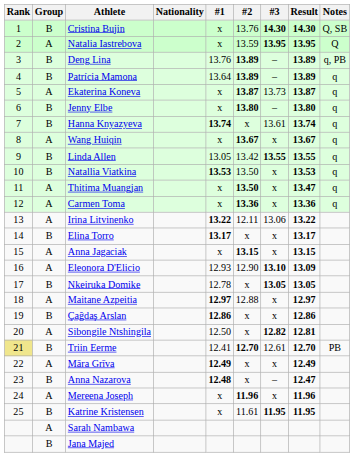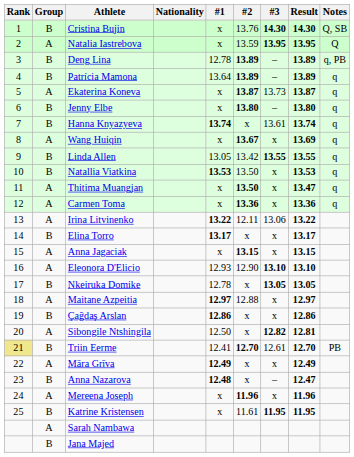 <table class="wikitable sortable" style="text-align:center">
 <tr>
 <th>Rank</th>
 <th>Group</th>
 <th>Athlete</th>
 <th>Nationality</th>
 <th>#1</th>
 <th>#2</th>
 <th>#3</th>
 <th>Result</th>
 <th>Notes</th>
 </tr>
 <tr bgcolor=ccffcc>
 <td>1</td>
 <td>B</td>
 <td align="left"><a href='#'>Cristina Bujin</a></td>
 <td align=left></td>
 <td>x</td>
 <td>13.76</td>
 <td><strong>14.30</strong></td>
 <td><strong>14.30</strong></td>
 <td>Q, SB</td>
 </tr>
 <tr bgcolor=ccffcc>
 <td>2</td>
 <td>A</td>
 <td align="left"><a href='#'>Natalia Iastrebova</a></td>
 <td align=left></td>
 <td>x</td>
 <td>13.59</td>
 <td><strong>13.95</strong></td>
 <td><strong>13.95</strong></td>
 <td>Q</td>
 </tr>
 <tr bgcolor=ddffdd>
 <td>3</td>
 <td>B</td>
 <td align="left"><a href='#'>Deng Lina</a></td>
 <td align=left></td>
-<td>13.76</td>
+<td>12.78</td>
 <td><strong>13.89</strong></td>
 <td>–</td>
 <td><strong>13.89</strong></td>
 <td>q, PB</td>
 </tr>
 <tr bgcolor=ddffdd>
 <td>4</td>
 <td>B</td>
 <td align="left"><a href='#'>Patrícia Mamona</a></td>
 <td align=left></td>
 <td>13.64</td>
 <td><strong>13.89</strong></td>
 <td>–</td>
 <td><strong>13.89</strong></td>
 <td>q</td>
 </tr>
 <tr bgcolor=ddffdd>
 <td>5</td>
 <td>A</td>
 <td align="left"><a href='#'>Ekaterina Koneva</a></td>
 <td align=left></td>
 <td>x</td>
 <td><strong>13.87</strong></td>
 <td>13.73</td>
 <td><strong>13.87</strong></td>
 <td>q</td>
 </tr>
 <tr bgcolor=ddffdd>
 <td>6</td>
 <td>B</td>
 <td align="left"><a href='#'>Jenny Elbe</a></td>
 <td align=left></td>
 <td>x</td>
 <td><strong>13.80</strong></td>
 <td>–</td>
 <td><strong>13.80</strong></td>
 <td>q</td>
 </tr>
 <tr bgcolor=ddffdd>
 <td>7</td>
 <td>B</td>
 <td align="left"><a href='#'>Hanna Knyazyeva</a></td>
 <td align=left></td>
 <td><strong>13.74</strong></td>
 <td>x</td>
 <td>13.61</td>
 <td><strong>13.74</strong></td>
 <td>q</td>
 </tr>
 <tr bgcolor=ddffdd>
 <td>8</td>
 <td>A</td>
 <td align="left"><a href='#'>Wang Huiqin</a></td>
 <td align=left></td>
 <td>x</td>
 <td><strong>13.67</strong></td>
 <td>x</td>
-<td><strong>13.67</strong></td>
+<td><strong>13.69</strong></td>
 <td>q</td>
 </tr>
 <tr bgcolor=ddffdd>
 <td>9</td>
 <td>B</td>
 <td align="left"><a href='#'>Linda Allen</a></td>
 <td align=left></td>
 <td>13.05</td>
 <td>13.42</td>
 <td><strong>13.55</strong></td>
 <td><strong>13.55</strong></td>
 <td>q</td>
 </tr>
 <tr bgcolor=ddffdd>
 <td>10</td>
 <td>B</td>
 <td align="left"><a href='#'>Natallia Viatkina</a></td>
 <td align=left></td>
 <td><strong>13.53</strong></td>
 <td>13.50</td>
 <td>x</td>
 <td><strong>13.53</strong></td>
 <td>q</td>
 </tr>
 <tr bgcolor=ddffdd>
 <td>11</td>
 <td>A</td>
 <td align="left"><a href='#'>Thitima Muangjan</a></td>
 <td align=left></td>
 <td>x</td>
 <td><strong>13.50</strong></td>
 <td>x</td>
 <td><strong>13.47</strong></td>
 <td>q</td>
 </tr>
 <tr bgcolor=ddffdd>
 <td>12</td>
 <td>A</td>
 <td align="left"><a href='#'>Carmen Toma</a></td>
 <td align=left></td>
 <td>x</td>
 <td><strong>13.36</strong></td>
 <td>x</td>
 <td><strong>13.36</strong></td>
 <td>q</td>
 </tr>
 <tr>
 <td>13</td>
 <td>A</td>
 <td align="left"><a href='#'>Irina Litvinenko</a></td>
 <td align=left></td>
 <td><strong>13.22</strong></td>
 <td>12.11</td>
 <td>13.06</td>
 <td><strong>13.22</strong></td>
 <td></td>
 </tr>
 <tr>
 <td>14</td>
 <td>B</td>
 <td align="left"><a href='#'>Elina Torro</a></td>
 <td align=left></td>
 <td><strong>13.17</strong></td>
 <td>x</td>
 <td>x</td>
 <td><strong>13.17</strong></td>
 <td></td>
 </tr>
 <tr>
 <td>15</td>
 <td>A</td>
 <td align="left"><a href='#'>Anna Jagaciak</a></td>
 <td align=left></td>
 <td>x</td>
 <td><strong>13.15</strong></td>
 <td>x</td>
 <td><strong>13.15</strong></td>
 <td></td>
 </tr>
 <tr>
 <td>16</td>
 <td>A</td>
 <td align="left"><a href='#'>Eleonora D'Elicio</a></td>
 <td align=left></td>
 <td>12.93</td>
 <td>12.90</td>
 <td><strong>13.10</strong></td>
-<td><strong>13.09</strong></td>
+<td><strong>13.10</strong></td>
 <td></td>
 </tr>
 <tr>
 <td>17</td>
 <td>B</td>
 <td align="left"><a href='#'>Nkeiruka Domike</a></td>
 <td align=left></td>
 <td>12.78</td>
 <td>x</td>
 <td><strong>13.05</strong></td>
 <td><strong>13.05</strong></td>
 <td></td>
 </tr>
 <tr>
 <td>18</td>
 <td>A</td>
 <td align="left"><a href='#'>Maitane Azpeitia</a></td>
 <td align=left></td>
 <td><strong>12.97</strong></td>
 <td>12.88</td>
 <td>x</td>
 <td><strong>12.97</strong></td>
 <td></td>
 </tr>
 <tr>
 <td>19</td>
 <td>B</td>
 <td align="left"><a href='#'>Çağdaş Arslan</a></td>
 <td align=left></td>
 <td><strong>12.86</strong></td>
 <td>x</td>
 <td>x</td>
 <td><strong>12.86</strong></td>
 <td></td>
 </tr>
 <tr>
 <td>20</td>
 <td>A</td>
 <td align="left"><a href='#'>Sibongile Ntshingila</a></td>
 <td align=left></td>
 <td>12.50</td>
 <td>x</td>
 <td><strong>12.82</strong></td>
 <td><strong>12.81</strong></td>
 <td></td>
 </tr>
 <tr>
 <td style="background: khaki;">21</td>
 <td>B</td>
 <td align="left"><a href='#'>Triin Eerme</a></td>
 <td align=left></td>
 <td>12.41</td>
 <td><strong>12.70</strong></td>
 <td>12.61</td>
 <td><strong>12.70</strong></td>
 <td>PB</td>
 </tr>
 <tr>
 <td>22</td>
 <td>A</td>
 <td align="left"><a href='#'>Māra Grīva</a></td>
 <td align=left></td>
 <td><strong>12.49</strong></td>
 <td>x</td>
 <td>x</td>
 <td><strong>12.49</strong></td>
 <td></td>
 </tr>
 <tr>
 <td>23</td>
 <td>B</td>
 <td align="left"><a href='#'>Anna Nazarova</a></td>
 <td align=left></td>
 <td><strong>12.48</strong></td>
 <td>x</td>
 <td>–</td>
 <td><strong>12.47</strong></td>
 <td></td>
 </tr>
 <tr>
 <td>24</td>
 <td>A</td>
 <td align="left"><a href='#'>Mereena Joseph</a></td>
 <td align=left></td>
 <td>x</td>
 <td><strong>11.96</strong></td>
 <td>x</td>
 <td><strong>11.96</strong></td>
 <td></td>
 </tr>
 <tr>
 <td>25</td>
 <td>B</td>
 <td align="left"><a href='#'>Katrine Kristensen</a></td>
 <td align=left></td>
 <td>x</td>
 <td>11.61</td>
 <td><strong>11.95</strong></td>
 <td><strong>11.95</strong></td>
 <td></td>
 </tr>
 <tr>
 <td></td>
 <td>A</td>
 <td align="left"><a href='#'>Sarah Nambawa</a></td>
 <td align=left></td>
 <td></td>
 <td></td>
 <td></td>
 <td><strong></strong></td>
 <td></td>
 </tr>
 <tr>
 <td></td>
 <td>B</td>
 <td align="left"><a href='#'>Jana Majed</a></td>
 <td align=left></td>
 <td></td>
 <td></td>
 <td></td>
 <td><strong></strong></td>
 <td></td>
 </tr>
 </table>
